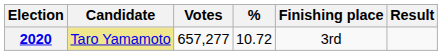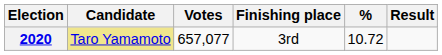 <table class="wikitable sortable">
 <tr>
 <th>Election</th>
 <th>Candidate</th>
 <th>Votes</th>
+<th>Finishing place</th>
 <th>%</th>
-<th>Finishing place</th>
 <th>Result</th>
 </tr>
 <tr style="text-align:center;">
 <th><a href='#'>2020</a></th>
 <td style="background: khaki;"><a href='#'>Taro Yamamoto</a></td>
-<td>657,277</td>
+<td>657,077</td>
+<td>3rd</td>
 <td>10.72</td>
-<td>3rd</td>
 <td></td>
 </tr>
 </table>
